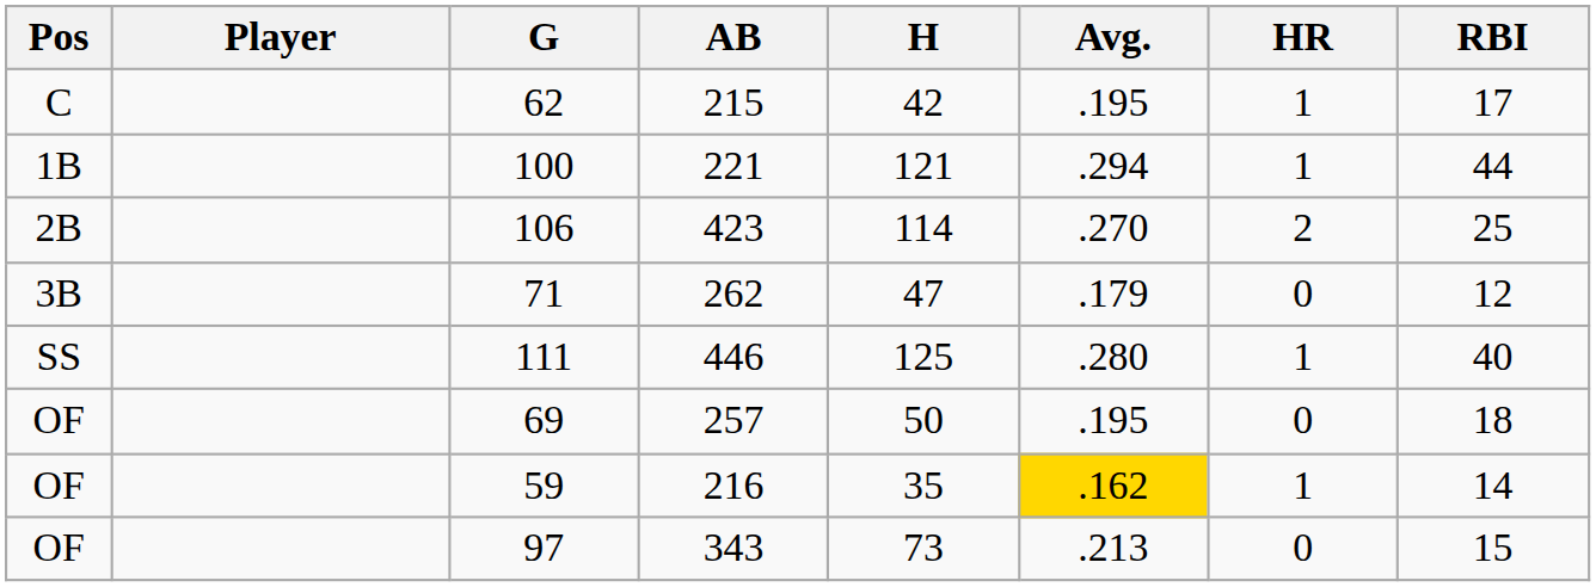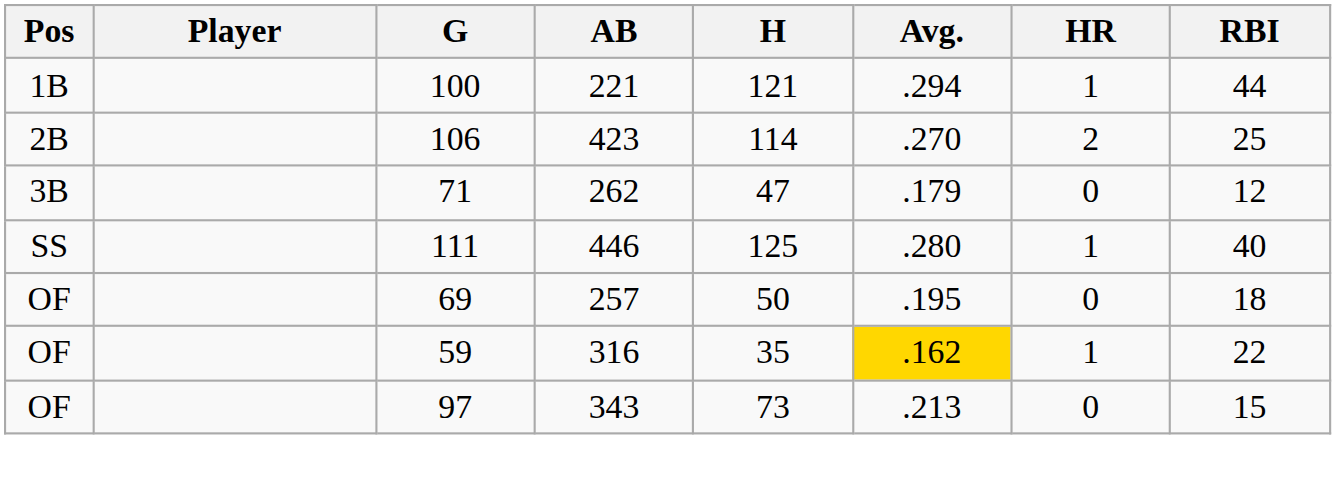 <table class="wikitable sortable">
 <tr>
 <th bgcolor="#DDDDFF" width="5%">Pos</th>
 <th bgcolor="#DDDDFF" width="16%">Player</th>
 <th bgcolor="#DDDDFF" width="9%">G</th>
 <th bgcolor="#DDDDFF" width="9%">AB</th>
 <th bgcolor="#DDDDFF" width="9%">H</th>
 <th bgcolor="#DDDDFF" width="9%">Avg.</th>
 <th bgcolor="#DDDDFF" width="9%">HR</th>
 <th bgcolor="#DDDDFF" width="9%">RBI</th>
-</tr>
-<tr align="center">
-<td>C</td>
-<td></td>
-<td>62</td>
-<td>215</td>
-<td>42</td>
-<td>.195</td>
-<td>1</td>
-<td>17</td>
 </tr>
 <tr align="center">
 <td>1B</td>
 <td></td>
 <td>100</td>
 <td>221</td>
 <td>121</td>
 <td>.294</td>
 <td>1</td>
 <td>44</td>
 </tr>
 <tr align="center">
 <td>2B</td>
 <td></td>
 <td>106</td>
 <td>423</td>
 <td>114</td>
 <td>.270</td>
 <td>2</td>
 <td>25</td>
 </tr>
 <tr align="center">
 <td>3B</td>
 <td></td>
 <td>71</td>
 <td>262</td>
 <td>47</td>
 <td>.179</td>
 <td>0</td>
 <td>12</td>
 </tr>
 <tr align="center">
 <td>SS</td>
 <td></td>
 <td>111</td>
 <td>446</td>
 <td>125</td>
 <td>.280</td>
 <td>1</td>
 <td>40</td>
 </tr>
 <tr align="center">
 <td>OF</td>
 <td></td>
 <td>69</td>
 <td>257</td>
 <td>50</td>
 <td>.195</td>
 <td>0</td>
 <td>18</td>
 </tr>
 <tr align="center">
 <td>OF</td>
 <td></td>
 <td>59</td>
-<td>216</td>
+<td>316</td>
 <td>35</td>
 <td style="background: gold;">.162</td>
 <td>1</td>
-<td>14</td>
+<td>22</td>
 </tr>
 <tr align="center">
 <td>OF</td>
 <td></td>
 <td>97</td>
 <td>343</td>
 <td>73</td>
 <td>.213</td>
 <td>0</td>
 <td>15</td>
 </tr>
 </table>
